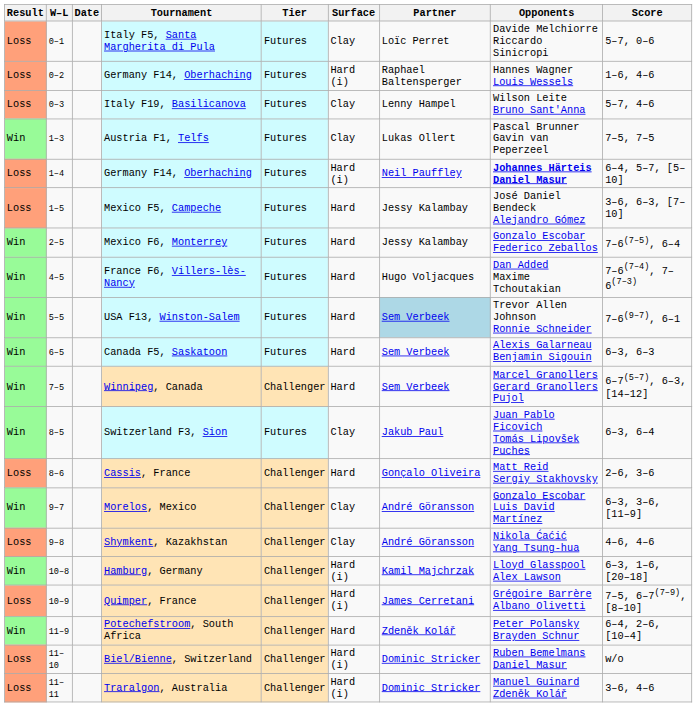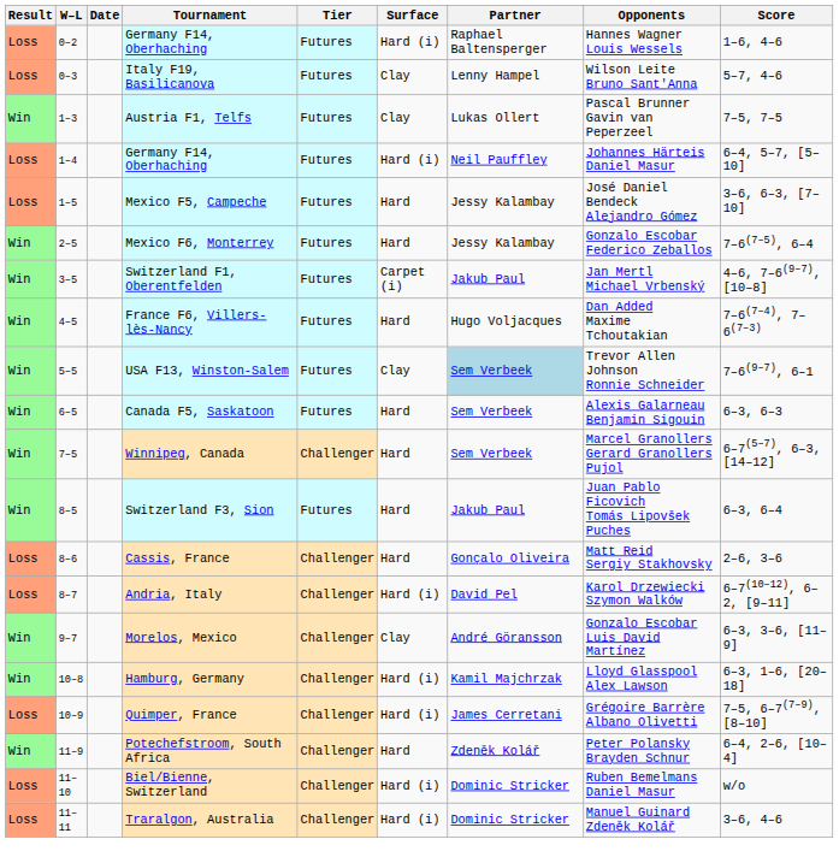 <table class="sortable wikitable">
 <tr>
 <th>Result</th>
 <th class="unsortable">W–L</th>
 <th>Date</th>
 <th>Tournament</th>
 <th>Tier</th>
 <th>Surface</th>
 <th>Partner</th>
 <th>Opponents</th>
 <th class="unsortable">Score</th>
-</tr>
-<tr>
-<td bgcolor=FFA07A>Loss</td>
-<td><small>0–1</small></td>
-<td></td>
-<td style="background:#cffcff;">Italy F5, <a href='#'>Santa Margherita di Pula</a></td>
-<td style="background:#cffcff;">Futures</td>
-<td>Clay</td>
-<td> Loïc Perret</td>
-<td> Davide Melchiorre<br> Riccardo Sinicropi</td>
-<td>5–7, 0–6</td>
 </tr>
 <tr>
 <td bgcolor=FFA07A>Loss</td>
 <td><small>0–2</small></td>
 <td></td>
 <td style="background:#cffcff;">Germany F14, <a href='#'>Oberhaching</a></td>
 <td style="background:#cffcff;">Futures</td>
 <td>Hard (i)</td>
 <td> Raphael Baltensperger</td>
 <td> Hannes Wagner<br> <a href='#'>Louis Wessels</a></td>
 <td>1–6, 4–6</td>
 </tr>
 <tr>
 <td bgcolor=FFA07A>Loss</td>
 <td><small>0–3</small></td>
 <td></td>
 <td style="background:#cffcff;">Italy F19, <a href='#'>Basilicanova</a></td>
 <td style="background:#cffcff;">Futures</td>
 <td>Clay</td>
 <td> Lenny Hampel</td>
 <td> Wilson Leite<br> <a href='#'>Bruno Sant'Anna</a></td>
 <td>5–7, 4–6</td>
 </tr>
 <tr>
 <td bgcolor=98fb98>Win</td>
 <td><small>1–3</small></td>
 <td></td>
 <td style="background:#cffcff;">Austria F1, <a href='#'>Telfs</a></td>
 <td style="background:#cffcff;">Futures</td>
 <td>Clay</td>
 <td> Lukas Ollert</td>
 <td> Pascal Brunner<br> Gavin van Peperzeel</td>
 <td>7–5, 7–5</td>
 </tr>
 <tr>
 <td bgcolor=FFA07A>Loss</td>
 <td><small>1–4</small></td>
 <td></td>
 <td style="background:#cffcff;">Germany F14, <a href='#'>Oberhaching</a></td>
 <td style="background:#cffcff;">Futures</td>
 <td>Hard (i)</td>
 <td> <a href='#'>Neil Pauffley</a></td>
-<td><strong> <a href='#'>Johannes Härteis</a><br> <a href='#'>Daniel Masur</a></strong></td>
+<td> <a href='#'>Johannes Härteis</a><br> <a href='#'>Daniel Masur</a></td>
 <td>6–4, 5–7, [5–10]</td>
 </tr>
 <tr>
 <td bgcolor=FFA07A>Loss</td>
 <td><small>1–5</small></td>
 <td></td>
 <td style="background:#cffcff;">Mexico F5, <a href='#'>Campeche</a></td>
 <td style="background:#cffcff;">Futures</td>
 <td>Hard</td>
 <td> Jessy Kalambay</td>
 <td> José Daniel Bendeck<br> <a href='#'>Alejandro Gómez</a></td>
 <td>3–6, 6–3, [7–10]</td>
 </tr>
 <tr>
 <td bgcolor=98fb98>Win</td>
 <td><small>2–5</small></td>
 <td></td>
 <td style="background:#cffcff;">Mexico F6, <a href='#'>Monterrey</a></td>
 <td style="background:#cffcff;">Futures</td>
 <td>Hard</td>
 <td> Jessy Kalambay</td>
 <td> <a href='#'>Gonzalo Escobar</a><br> <a href='#'>Federico Zeballos</a></td>
 <td>7–6<sup>(7–5)</sup>, 6–4</td>
 </tr>
 <tr>
 <td bgcolor=98fb98>Win</td>
+<td><small>3–5</small></td>
+<td></td>
+<td style="background:#cffcff;">Switzerland F1, <a href='#'>Oberentfelden</a></td>
+<td style="background:#cffcff;">Futures</td>
+<td>Carpet (i)</td>
+<td> <a href='#'>Jakub Paul</a></td>
+<td> <a href='#'>Jan Mertl</a><br> <a href='#'>Michael Vrbenský</a></td>
+<td>4–6, 7–6<sup>(9–7)</sup>, [10–8]</td>
+</tr>
+<tr>
+<td bgcolor=98fb98>Win</td>
 <td><small>4–5</small></td>
 <td></td>
 <td style="background:#cffcff;">France F6, <a href='#'>Villers-lès-Nancy</a></td>
 <td style="background:#cffcff;">Futures</td>
 <td>Hard</td>
 <td> Hugo Voljacques</td>
 <td> <a href='#'>Dan Added</a><br> Maxime Tchoutakian</td>
 <td>7–6<sup>(7–4)</sup>, 7–6<sup>(7–3)</sup></td>
 </tr>
 <tr>
 <td bgcolor=98FB98>Win</td>
 <td><small>5–5</small></td>
 <td></td>
 <td style="background:#cffcff;">USA F13, <a href='#'>Winston-Salem</a></td>
 <td style="background:#cffcff;">Futures</td>
-<td>Hard</td>
+<td>Clay</td>
 <td style="background: lightblue;"> <a href='#'>Sem Verbeek</a></td>
 <td> Trevor Allen Johnson<br> <a href='#'>Ronnie Schneider</a></td>
 <td>7–6<sup>(9–7)</sup>, 6–1</td>
 </tr>
 <tr>
 <td bgcolor=98FB98>Win</td>
 <td><small>6–5</small></td>
 <td></td>
 <td style="background:#cffcff;">Canada F5, <a href='#'>Saskatoon</a></td>
 <td style="background:#cffcff;">Futures</td>
 <td>Hard</td>
 <td> <a href='#'>Sem Verbeek</a></td>
 <td> <a href='#'>Alexis Galarneau</a><br> <a href='#'>Benjamin Sigouin</a></td>
 <td>6–3, 6–3</td>
 </tr>
 <tr>
 <td bgcolor=98FB98>Win</td>
 <td><small>7–5</small></td>
 <td><a href='#'></a></td>
 <td style="background:moccasin;"><a href='#'>Winnipeg</a>, Canada</td>
 <td style="background:moccasin;">Challenger</td>
 <td>Hard</td>
 <td> <a href='#'>Sem Verbeek</a></td>
 <td> <a href='#'>Marcel Granollers</a><br> <a href='#'>Gerard Granollers Pujol</a></td>
 <td>6–7<sup>(5–7)</sup>, 6–3, [14–12]</td>
 </tr>
 <tr>
 <td bgcolor=98fb98>Win</td>
 <td><small>8–5</small></td>
 <td></td>
 <td style="background:#cffcff;">Switzerland F3, <a href='#'>Sion</a></td>
 <td style="background:#cffcff;">Futures</td>
-<td>Clay</td>
+<td>Hard</td>
 <td> <a href='#'>Jakub Paul</a></td>
 <td> <a href='#'>Juan Pablo Ficovich</a><br> <a href='#'>Tomás Lipovšek Puches</a></td>
 <td>6–3, 6–4</td>
 </tr>
 <tr>
 <td bgcolor=FFA07A>Loss</td>
 <td><small>8–6</small></td>
 <td><a href='#'></a></td>
 <td style="background:moccasin;"><a href='#'>Cassis</a>, France</td>
 <td style="background:moccasin;">Challenger</td>
 <td>Hard</td>
 <td> <a href='#'>Gonçalo Oliveira</a></td>
 <td> <a href='#'>Matt Reid</a><br> <a href='#'>Sergiy Stakhovsky</a></td>
 <td>2–6, 3–6</td>
 </tr>
 <tr>
+<td bgcolor=FFA07A>Loss</td>
+<td><small>8–7</small></td>
+<td><a href='#'></a></td>
+<td style="background:moccasin;"><a href='#'>Andria</a>, Italy</td>
+<td style="background:moccasin;">Challenger</td>
+<td>Hard (i)</td>
+<td> <a href='#'>David Pel</a></td>
+<td> <a href='#'>Karol Drzewiecki</a><br> <a href='#'>Szymon Walków</a></td>
+<td>6–7<sup>(10–12)</sup>, 6–2, [9–11]</td>
+</tr>
+<tr>
 <td bgcolor=98fb98>Win</td>
 <td><small>9–7</small></td>
 <td><a href='#'></a></td>
 <td style="background:moccasin;"><a href='#'>Morelos</a>, Mexico</td>
 <td style="background:moccasin;">Challenger</td>
 <td>Clay</td>
 <td> <a href='#'>André Göransson</a></td>
 <td> <a href='#'>Gonzalo Escobar</a><br> <a href='#'>Luis David Martínez</a></td>
 <td>6–3, 3–6, [11–9]</td>
-</tr>
-<tr>
-<td bgcolor=FFA07A>Loss</td>
-<td><small>9–8</small></td>
-<td><a href='#'></a></td>
-<td style="background:moccasin;"><a href='#'>Shymkent</a>, Kazakhstan</td>
-<td style="background:moccasin;">Challenger</td>
-<td>Clay</td>
-<td> <a href='#'>André Göransson</a></td>
-<td> <a href='#'>Nikola Ćaćić</a><br> <a href='#'>Yang Tsung-hua</a></td>
-<td>4–6, 4–6</td>
 </tr>
 <tr>
 <td bgcolor=98fb98>Win</td>
 <td><small>10–8</small></td>
 <td><a href='#'></a></td>
 <td style="background:moccasin;"><a href='#'>Hamburg</a>, Germany</td>
 <td style="background:moccasin;">Challenger</td>
 <td>Hard (i)</td>
 <td> <a href='#'>Kamil Majchrzak</a></td>
 <td> <a href='#'>Lloyd Glasspool</a><br> <a href='#'>Alex Lawson</a></td>
 <td>6–3, 1–6, [20–18]</td>
 </tr>
 <tr>
 <td bgcolor=#FFA07A>Loss</td>
 <td><small>10–9</small></td>
 <td><a href='#'></a></td>
 <td style="background:moccasin;"><a href='#'>Quimper</a>, France</td>
 <td style="background:moccasin;">Challenger</td>
 <td>Hard (i)</td>
 <td> <a href='#'>James Cerretani</a></td>
 <td> <a href='#'>Grégoire Barrère</a><br> <a href='#'>Albano Olivetti</a></td>
 <td>7–5, 6–7<sup>(7–9)</sup>, [8–10]</td>
 </tr>
 <tr>
 <td bgcolor=98fb98>Win</td>
 <td><small>11–9</small></td>
 <td><a href='#'></a></td>
 <td style="background:moccasin;"><a href='#'>Potechefstroom</a>, South Africa</td>
 <td style="background:moccasin;">Challenger</td>
 <td>Hard</td>
 <td> <a href='#'>Zdeněk Kolář</a></td>
 <td> <a href='#'>Peter Polansky</a><br> <a href='#'>Brayden Schnur</a></td>
 <td>6–4, 2–6, [10–4]</td>
 </tr>
 <tr>
 <td bgcolor=#FFA07A>Loss</td>
 <td><small>11–10</small></td>
 <td><a href='#'></a></td>
 <td style="background:moccasin;"><a href='#'>Biel/Bienne</a>, Switzerland</td>
 <td style="background:moccasin;">Challenger</td>
 <td>Hard (i)</td>
 <td> <a href='#'>Dominic Stricker</a></td>
 <td> <a href='#'>Ruben Bemelmans</a><br> <a href='#'>Daniel Masur</a></td>
 <td>w/o</td>
 </tr>
 <tr>
 <td bgcolor=#FFA07A>Loss</td>
 <td><small>11–11</small></td>
 <td><a href='#'></a></td>
 <td style="background:moccasin;"><a href='#'>Traralgon</a>, Australia</td>
 <td style="background:moccasin;">Challenger</td>
 <td>Hard (i)</td>
 <td> <a href='#'>Dominic Stricker</a></td>
 <td> <a href='#'>Manuel Guinard</a><br> <a href='#'>Zdeněk Kolář</a></td>
 <td>3–6, 4–6</td>
 </tr>
 </table>
